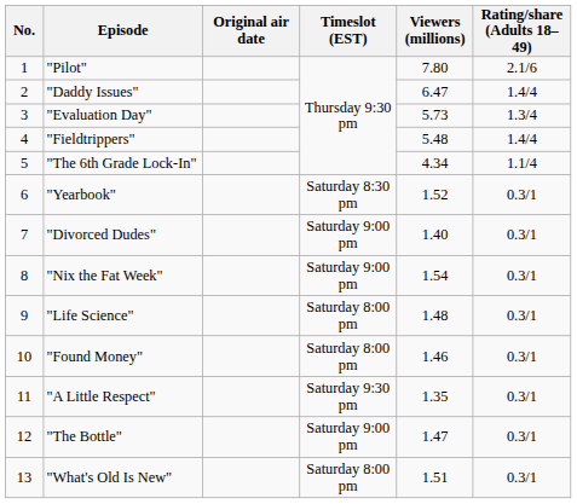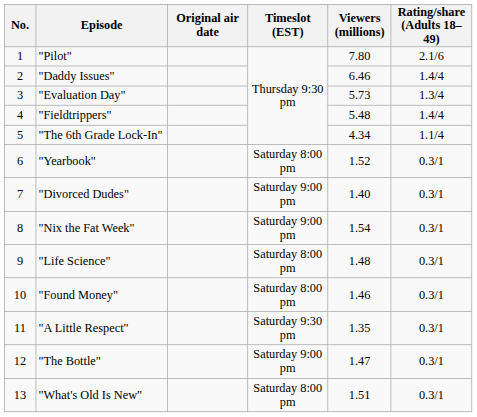 <table style="text-align:center;"hhhh class="wikitable sortable">
 <tr>
 <th style="padding:0 8px;" class="unsortable">No.</th>
 <th style="width:235px;" class="unsortable">Episode</th>
 <th style="width:135px;" class="unsortable">Original air date</th>
 <th style="width:135px;" class="unsortable">Timeslot (EST)</th>
 <th style="padding:0 8px;" class="unsortable">Viewers<br>(millions)</th>
 <th style="padding:0 8px;" class="unsortable">Rating/share<br>(Adults 18–49)</th>
 </tr>
 <tr>
 <td>1</td>
 <td style="text-align:left">"Pilot"</td>
 <td style="text-align:center"></td>
 <td style="text-align:center" rowspan="5">Thursday 9:30 pm</td>
 <td style="text-align:center">7.80</td>
 <td style="text-align:center">2.1/6</td>
 </tr>
 <tr>
 <td>2</td>
 <td style="text-align:left">"Daddy Issues"</td>
 <td style="text-align:center"></td>
-<td style="text-align:center">6.47</td>
+<td style="text-align:center">6.46</td>
 <td style="text-align:center">1.4/4</td>
 </tr>
 <tr>
 <td>3</td>
 <td style="text-align:left">"Evaluation Day"</td>
 <td style="text-align:center"></td>
 <td style="text-align:center">5.73</td>
 <td style="text-align:center">1.3/4</td>
 </tr>
 <tr>
 <td>4</td>
 <td style="text-align:left">"Fieldtrippers"</td>
 <td style="text-align:center"></td>
 <td style="text-align:center">5.48</td>
 <td style="text-align:center">1.4/4</td>
 </tr>
 <tr>
 <td>5</td>
 <td style="text-align:left">"The 6th Grade Lock-In"</td>
 <td style="text-align:center"></td>
 <td style="text-align:center">4.34</td>
 <td style="text-align:center">1.1/4</td>
 </tr>
 <tr>
 <td>6</td>
 <td style="text-align:left">"Yearbook"</td>
 <td style="text-align:center"></td>
-<td style="text-align:center">Saturday 8:30 pm</td>
+<td style="text-align:center">Saturday 8:00 pm</td>
 <td style="text-align:center">1.52</td>
 <td style="text-align:center">0.3/1</td>
 </tr>
 <tr>
 <td>7</td>
 <td style="text-align:left">"Divorced Dudes"</td>
 <td style="text-align:center"></td>
 <td style="text-align:center">Saturday 9:00 pm</td>
 <td style="text-align:center">1.40</td>
 <td style="text-align:center">0.3/1</td>
 </tr>
 <tr>
 <td>8</td>
 <td style="text-align:left">"Nix the Fat Week"</td>
 <td style="text-align:center"></td>
 <td style="text-align:center">Saturday 9:00 pm</td>
 <td style="text-align:center">1.54</td>
 <td style="text-align:center">0.3/1</td>
 </tr>
 <tr>
 <td>9</td>
 <td style="text-align:left">"Life Science"</td>
 <td style="text-align:center"></td>
 <td style="text-align:center">Saturday 8:00 pm</td>
 <td style="text-align:center">1.48</td>
 <td style="text-align:center">0.3/1</td>
 </tr>
 <tr>
 <td>10</td>
 <td style="text-align:left">"Found Money"</td>
 <td style="text-align:center"></td>
 <td style="text-align:center">Saturday 8:00 pm</td>
 <td style="text-align:center">1.46</td>
 <td style="text-align:center">0.3/1</td>
 </tr>
 <tr>
 <td>11</td>
 <td style="text-align:left">"A Little Respect"</td>
 <td style="text-align:center"></td>
 <td style="text-align:center">Saturday 9:30 pm</td>
 <td style="text-align:center">1.35</td>
 <td style="text-align:center">0.3/1</td>
 </tr>
 <tr>
 <td>12</td>
 <td style="text-align:left">"The Bottle"</td>
 <td style="text-align:center"></td>
 <td style="text-align:center">Saturday 9:00 pm</td>
 <td style="text-align:center">1.47</td>
 <td style="text-align:center">0.3/1</td>
 </tr>
 <tr>
 <td>13</td>
 <td style="text-align:left">"What's Old Is New"</td>
 <td style="text-align:center"></td>
 <td style="text-align:center">Saturday 8:00 pm</td>
 <td style="text-align:center">1.51</td>
 <td style="text-align:center">0.3/1</td>
 </tr>
 </table>
